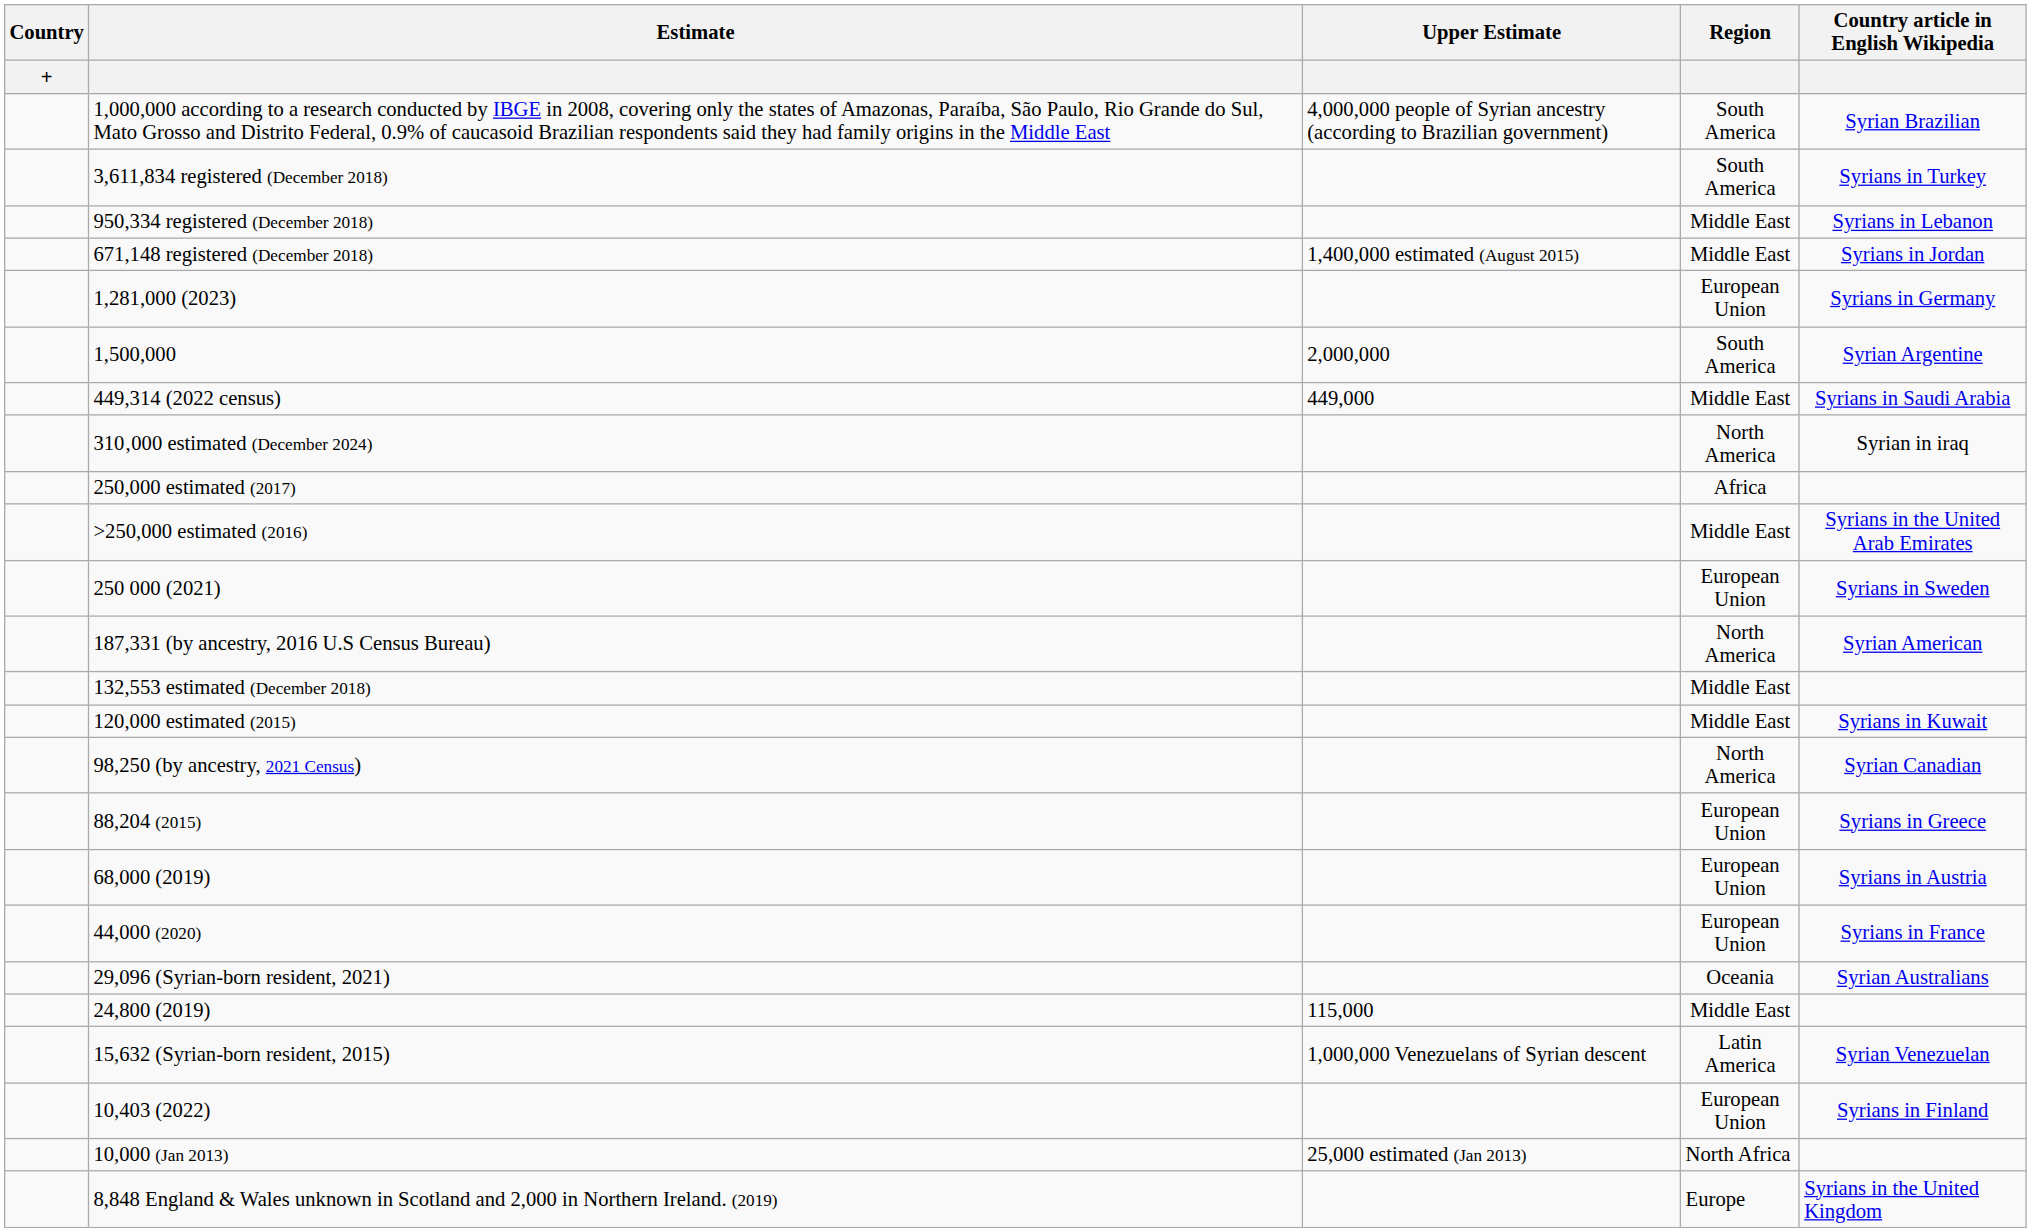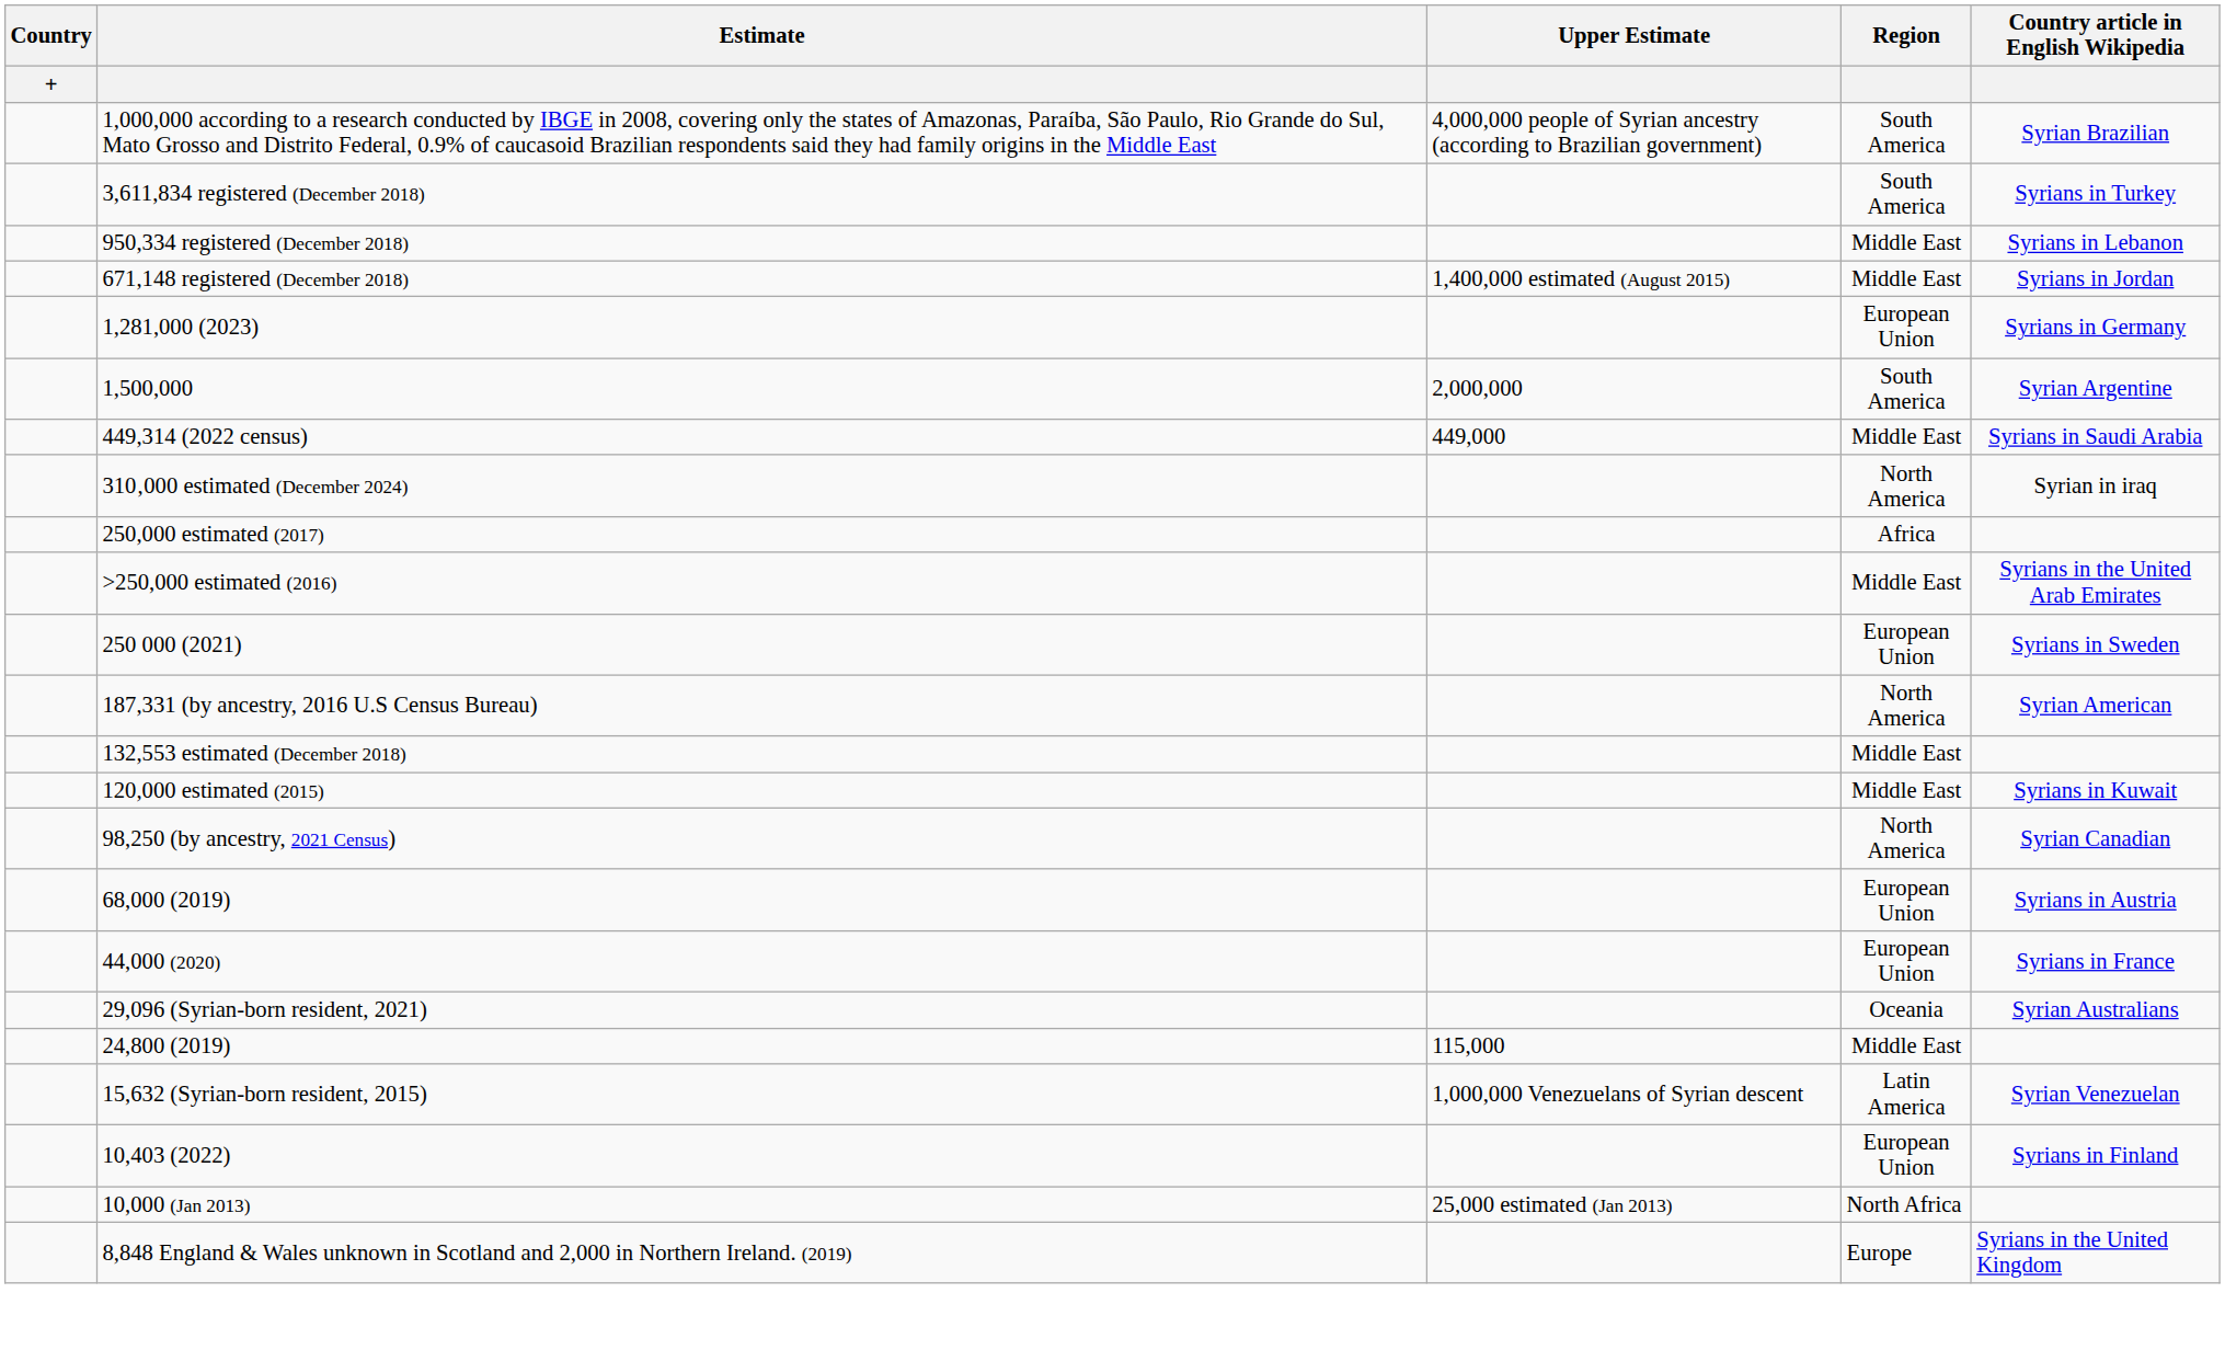 <table class="wikitable sortable">
 <tr>
 <th>Country</th>
 <th data-sort-type="number">Estimate</th>
 <th data-sort-type="number">Upper Estimate</th>
 <th align=center>Region</th>
 <th align=center>Country article in English Wikipedia</th>
 </tr>
 <tr>
 <th>+</th>
 <th></th>
 <th></th>
 <th></th>
 <th></th>
 </tr>
 <tr>
 <td></td>
 <td>1,000,000 according to a research conducted by <a href='#'>IBGE</a> in 2008, covering only the states of Amazonas, Paraíba, São Paulo, Rio Grande do Sul, Mato Grosso and Distrito Federal, 0.9% of caucasoid Brazilian respondents said they had family origins in the <a href='#'>Middle East</a></td>
 <td>4,000,000 people of Syrian ancestry (according to Brazilian government)</td>
 <td align=center>South America</td>
 <td align=center><a href='#'>Syrian Brazilian</a></td>
 </tr>
 <tr>
 <td></td>
 <td>3,611,834 registered <small>(December 2018)</small></td>
 <td></td>
 <td align=center>South America</td>
 <td align=center><a href='#'>Syrians in Turkey</a></td>
 </tr>
 <tr>
 <td></td>
 <td>950,334 registered <small>(December 2018)</small></td>
 <td></td>
 <td align=center>Middle East</td>
 <td align=center><a href='#'>Syrians in Lebanon</a></td>
 </tr>
 <tr>
 <td></td>
 <td>671,148 registered <small>(December 2018)</small></td>
 <td>1,400,000 estimated <small>(August 2015)</small></td>
 <td align=center>Middle East</td>
 <td align=center><a href='#'>Syrians in Jordan</a></td>
 </tr>
 <tr>
 <td></td>
 <td>1,281,000 (2023)</td>
 <td></td>
 <td align=center>European Union</td>
 <td align=center><a href='#'>Syrians in Germany</a></td>
 </tr>
 <tr>
 <td></td>
 <td>1,500,000</td>
 <td>2,000,000</td>
 <td align=center>South America</td>
 <td align=center><a href='#'>Syrian Argentine</a></td>
 </tr>
 <tr>
 <td></td>
 <td>449,314 (2022 census) </td>
 <td>449,000</td>
 <td align=center>Middle East</td>
 <td align=center><a href='#'>Syrians in Saudi Arabia</a></td>
 </tr>
 <tr>
 <td></td>
 <td>310‚000 estimated <small>(December 2024)</small></td>
 <td></td>
 <td align=center>North America</td>
 <td align=center>Syrian in iraq</td>
 </tr>
 <tr>
 <td></td>
 <td>250,000 estimated <small>(2017)</small></td>
 <td></td>
 <td align=center>Africa</td>
 <td align=center></td>
 </tr>
 <tr>
 <td></td>
 <td>>250,000 estimated <small>(2016)</small></td>
 <td></td>
 <td align=center>Middle East</td>
 <td align=center><a href='#'>Syrians in the United Arab Emirates</a></td>
 </tr>
 <tr>
 <td></td>
 <td>250 000 (2021)</td>
 <td></td>
 <td align=center>European Union</td>
 <td align=center><a href='#'>Syrians in Sweden</a></td>
 </tr>
 <tr>
 <td></td>
 <td>187,331 (by ancestry, 2016 U.S Census Bureau) </td>
 <td></td>
 <td align=center>North America</td>
 <td align=center><a href='#'>Syrian American</a></td>
 </tr>
 <tr>
 <td></td>
 <td>132,553 estimated <small>(December 2018)</small></td>
 <td></td>
 <td align=center>Middle East</td>
 <td align=center></td>
 </tr>
 <tr>
 <td></td>
 <td>120,000 estimated <small>(2015)</small></td>
 <td></td>
 <td align=center>Middle East</td>
 <td align=center><a href='#'>Syrians in Kuwait</a></td>
 </tr>
 <tr>
 <td></td>
 <td>98,250 (by ancestry, <small><a href='#'>2021 Census</a></small>)</td>
 <td></td>
 <td align="center">North America</td>
 <td align="center"><a href='#'>Syrian Canadian</a></td>
 </tr>
 <tr>
 <td></td>
-<td>88,204 <small>(2015)</small></td>
-<td></td>
-<td align=center>European Union</td>
-<td align=center><a href='#'>Syrians in Greece</a></td>
-</tr>
-<tr>
-<td></td>
 <td>68,000 (2019)</td>
 <td></td>
 <td align=center>European Union</td>
 <td align=center><a href='#'>Syrians in Austria</a></td>
 </tr>
 <tr>
 <td></td>
 <td>44,000 <small>(2020)</small></td>
 <td></td>
 <td align=center>European Union</td>
 <td align=center><a href='#'>Syrians in France</a></td>
 </tr>
 <tr>
 <td></td>
 <td>29,096 (Syrian-born resident, 2021)</td>
 <td></td>
 <td align="center">Oceania</td>
 <td align="center"><a href='#'>Syrian Australians</a></td>
 </tr>
 <tr>
 <td></td>
 <td>24,800 (2019)</td>
 <td>115,000</td>
 <td align=center>Middle East</td>
 </tr>
 <tr>
 <td></td>
 <td>15,632 (Syrian-born resident, 2015)</td>
 <td>1,000,000 Venezuelans of Syrian descent</td>
 <td align=center>Latin America</td>
 <td align=center><a href='#'>Syrian Venezuelan</a></td>
 </tr>
 <tr>
 <td></td>
 <td>10,403 (2022)</td>
 <td></td>
 <td align=center>European Union</td>
 <td align=center><a href='#'>Syrians in Finland</a></td>
 </tr>
 <tr>
 <td></td>
 <td>10,000 <small>(Jan 2013)</small></td>
 <td>25,000 estimated <small>(Jan 2013)</small></td>
 <td>North Africa</td>
 <td align=center></td>
 </tr>
 <tr>
 <td></td>
 <td>8,848 England & Wales unknown in Scotland and 2,000 in Northern Ireland. <small>(2019)</small></td>
 <td></td>
 <td>Europe</td>
 <td><a href='#'>Syrians in the United Kingdom</a></td>
 </tr>
 </table>
